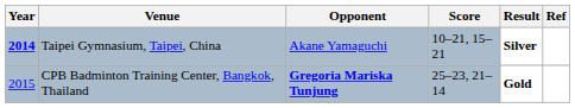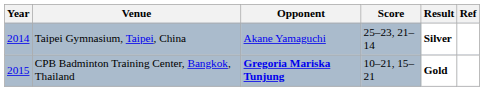 <table class="sortable wikitable" style="font-size: 90%">
 <tr>
 <th>Year</th>
 <th>Venue</th>
 <th>Opponent</th>
 <th>Score</th>
 <th>Result</th>
 <th>Ref</th>
 </tr>
 <tr style="background:#AABBCC">
-<td align="center"><strong><a href='#'>2014</a></strong></td>
+<td align="center"><a href='#'>2014</a></td>
 <td align="left">Taipei Gymnasium, <a href='#'>Taipei</a>, China</td>
 <td align="left"> <a href='#'>Akane Yamaguchi</a></td>
-<td align="left">10–21, 15–21</td>
+<td align="left">25–23, 21–14</td>
 <td style="text-align:left; background:white"> <strong>Silver</strong></td>
 <td align="center"; bgcolor="white"></td>
 </tr>
 <tr style="background:#AABBCC">
 <td align="center"><a href='#'>2015</a></td>
 <td align="left">CPB Badminton Training Center, <a href='#'>Bangkok</a>, Thailand</td>
 <td align="left"><strong> <a href='#'>Gregoria Mariska Tunjung</a></strong></td>
-<td align="left">25–23, 21–14</td>
+<td align="left">10–21, 15–21</td>
 <td style="text-align:left; background:white"> <strong>Gold</strong></td>
 <td align="center"; bgcolor="white"></td>
 </tr>
 </table>
